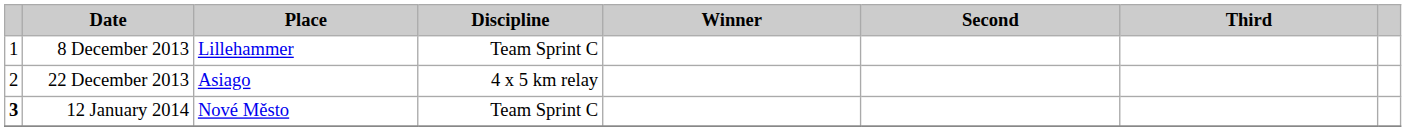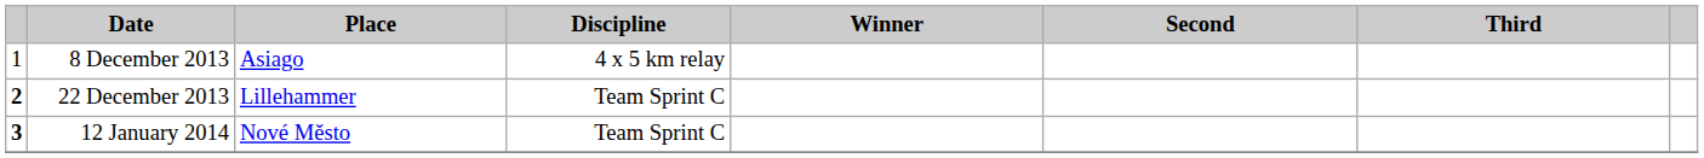 <table class="wikitable plainrowheaders" style="background:#fff; font-size:86%; line-height:16px; border:grey solid 1px; border-collapse:collapse;">
 <tr style="background:#ccc; text-align:center;">
 <th scope="col" style="background:#ccc; width=20 px;"></th>
 <th scope="col" style="background:#ccc; width:120px;">Date</th>
 <th scope="col" style="background:#ccc; width:160px;">Place</th>
 <th scope="col" style="background:#ccc; width:130px;">Discipline</th>
 <th scope="col" style="background:#ccc; width:185px;">Winner</th>
 <th scope="col" style="background:#ccc; width:185px;">Second</th>
 <th scope="col" style="background:#ccc; width:185px;">Third</th>
 <th scope="col" style="background:#ccc; width:10px;"></th>
 </tr>
 <tr>
 <td align=center>1</td>
 <td align=right>8 December 2013</td>
-<td> <a href='#'>Lillehammer</a></td>
-<td align=right>Team Sprint C</td>
+<td> <a href='#'>Asiago</a></td>
+<td align=right>4 x 5 km relay</td>
 <td></td>
 <td></td>
 <td></td>
 <td></td>
 </tr>
 <tr>
-<td align=center>2</td>
+<td align=center><strong>2</strong></td>
 <td align=right>22 December 2013</td>
-<td> <a href='#'>Asiago</a></td>
-<td align=right>4 x 5 km relay</td>
+<td> <a href='#'>Lillehammer</a></td>
+<td align=right>Team Sprint C</td>
 <td></td>
 <td></td>
 <td></td>
 <td></td>
 </tr>
 <tr>
 <td align=center><strong>3</strong></td>
 <td align=right>12 January 2014</td>
 <td> <a href='#'>Nové Město</a></td>
 <td align=right>Team Sprint C</td>
 <td></td>
 <td></td>
 <td></td>
 <td></td>
 </tr>
 <tr>
 </tr>
 </table>
